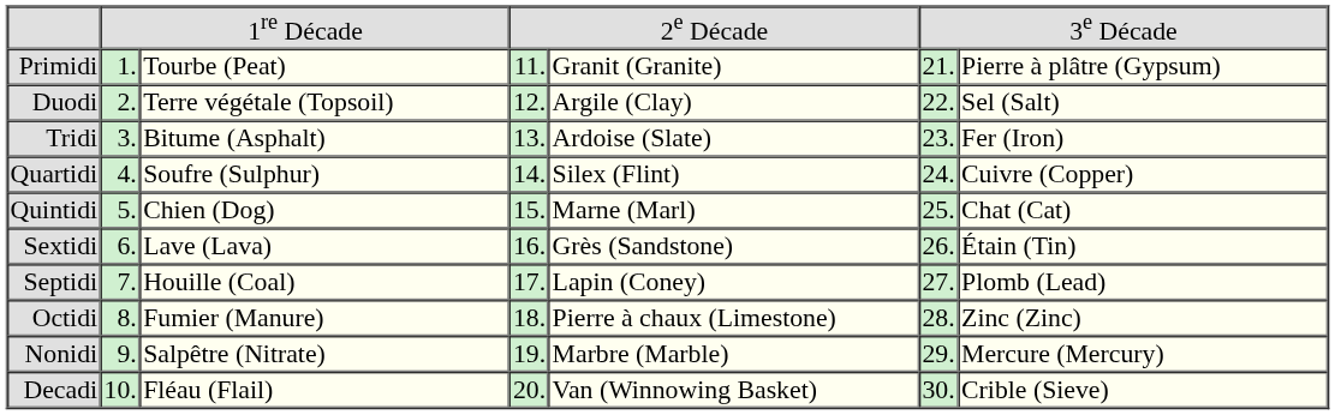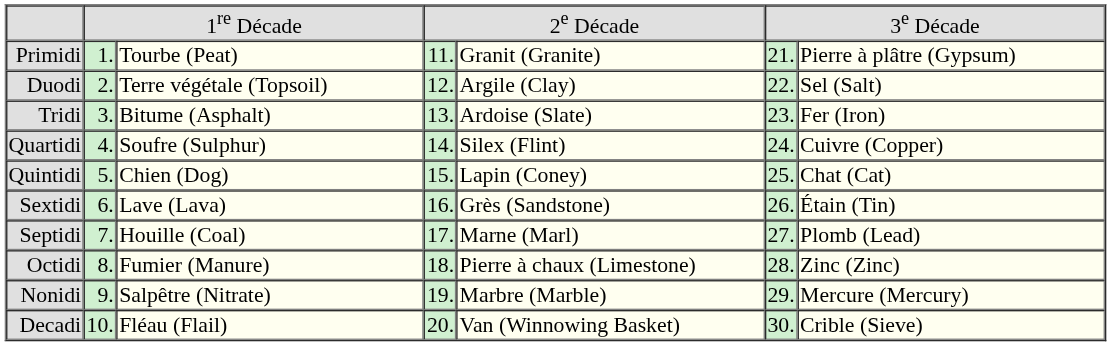 <table align="center" border="1" cellspacing="0" cellpadding="1">
 <tr bgcolor=#e0e0e0>
 <td ALIGN="right"> </td>
 <td ALIGN="center" colspan=2>1<sup>re</sup> Décade</td>
 <td ALIGN="center" colspan=2>2<sup>e</sup> Décade</td>
 <td ALIGN="center" colspan=2>3<sup>e</sup> Décade</td>
 </tr>
 <tr>
 <td ALIGN="right" bgcolor=#e0e0e0>Primidi</td>
 <td ALIGN="right" bgcolor=#d0f0d0>1.</td>
 <td ALIGN="left"  bgcolor=#fffff0 width=28%>Tourbe (Peat)</td>
 <td ALIGN="right" bgcolor=#d0f0d0>11.</td>
 <td ALIGN="left"  bgcolor=#fffff0 width=28%>Granit (Granite)</td>
 <td ALIGN="right" bgcolor=#d0f0d0>21.</td>
 <td ALIGN="left"  bgcolor=#fffff0 width=28%>Pierre à plâtre (Gypsum)</td>
 </tr>
 <tr>
 <td ALIGN="right" bgcolor=#e0e0e0>Duodi</td>
 <td ALIGN="right" bgcolor=#d0f0d0>2.</td>
 <td ALIGN="left"  bgcolor=#fffff0>Terre végétale (Topsoil)</td>
 <td ALIGN="right" bgcolor=#d0f0d0>12.</td>
 <td ALIGN="left"  bgcolor=#fffff0>Argile (Clay)</td>
 <td ALIGN="right" bgcolor=#d0f0d0>22.</td>
 <td ALIGN="left"  bgcolor=#fffff0>Sel (Salt)</td>
 </tr>
 <tr>
 <td ALIGN="right" bgcolor=#e0e0e0>Tridi</td>
 <td ALIGN="right" bgcolor=#d0f0d0>3.</td>
 <td ALIGN="left"  bgcolor=#fffff0>Bitume (Asphalt)</td>
 <td ALIGN="right" bgcolor=#d0f0d0>13.</td>
 <td ALIGN="left"  bgcolor=#fffff0>Ardoise (Slate)</td>
 <td ALIGN="right" bgcolor=#d0f0d0>23.</td>
 <td ALIGN="left"  bgcolor=#fffff0>Fer (Iron)</td>
 </tr>
 <tr>
 <td ALIGN="right" bgcolor=#e0e0e0>Quartidi</td>
 <td ALIGN="right" bgcolor=#d0f0d0>4.</td>
 <td ALIGN="left"  bgcolor=#fffff0>Soufre (Sulphur)</td>
 <td ALIGN="right" bgcolor=#d0f0d0>14.</td>
 <td ALIGN="left"  bgcolor=#fffff0>Silex (Flint)</td>
 <td ALIGN="right" bgcolor=#d0f0d0>24.</td>
 <td ALIGN="left"  bgcolor=#fffff0>Cuivre (Copper)</td>
 </tr>
 <tr>
 <td ALIGN="right" bgcolor=#e0e0e0><span>Quintidi</span></td>
 <td ALIGN="right" bgcolor=#d0f0d0><span> 5.</span></td>
 <td ALIGN="left"  bgcolor=#fffff0><span>Chien (Dog)</span></td>
 <td ALIGN="right" bgcolor=#d0f0d0><span>15.</span></td>
-<td ALIGN="left"  bgcolor=#fffff0>Marne (Marl)</td>
+<td ALIGN="left"  bgcolor=#fffff0><span>Lapin (Coney)</span></td>
 <td ALIGN="right" bgcolor=#d0f0d0><span>25.</span></td>
 <td ALIGN="left"  bgcolor=#fffff0><span>Chat (Cat)</span></td>
 </tr>
 <tr>
 <td ALIGN="right" bgcolor=#e0e0e0>Sextidi</td>
 <td ALIGN="right" bgcolor=#d0f0d0>6.</td>
 <td ALIGN="left"  bgcolor=#fffff0>Lave (Lava)</td>
 <td ALIGN="right" bgcolor=#d0f0d0>16.</td>
 <td ALIGN="left"  bgcolor=#fffff0>Grès (Sandstone)</td>
 <td ALIGN="right" bgcolor=#d0f0d0>26.</td>
 <td ALIGN="left"  bgcolor=#fffff0>Étain (Tin)</td>
 </tr>
 <tr>
 <td ALIGN="right" bgcolor=#e0e0e0>Septidi</td>
 <td ALIGN="right" bgcolor=#d0f0d0>7.</td>
 <td ALIGN="left"  bgcolor=#fffff0>Houille (Coal)</td>
 <td ALIGN="right" bgcolor=#d0f0d0>17.</td>
-<td ALIGN="left"  bgcolor=#fffff0><span>Lapin (Coney)</span></td>
+<td ALIGN="left"  bgcolor=#fffff0>Marne (Marl)</td>
 <td ALIGN="right" bgcolor=#d0f0d0>27.</td>
 <td ALIGN="left"  bgcolor=#fffff0>Plomb (Lead)</td>
 </tr>
 <tr>
 <td ALIGN="right" bgcolor=#e0e0e0>Octidi</td>
 <td ALIGN="right" bgcolor=#d0f0d0>8.</td>
 <td ALIGN="left"  bgcolor=#fffff0>Fumier (Manure)</td>
 <td ALIGN="right" bgcolor=#d0f0d0>18.</td>
 <td ALIGN="left"  bgcolor=#fffff0>Pierre à chaux (Limestone)</td>
 <td ALIGN="right" bgcolor=#d0f0d0>28.</td>
 <td ALIGN="left"  bgcolor=#fffff0>Zinc (Zinc)</td>
 </tr>
 <tr>
 <td ALIGN="right" bgcolor=#e0e0e0>Nonidi</td>
 <td ALIGN="right" bgcolor=#d0f0d0>9.</td>
 <td ALIGN="left"  bgcolor=#fffff0>Salpêtre (Nitrate)</td>
 <td ALIGN="right" bgcolor=#d0f0d0>19.</td>
 <td ALIGN="left"  bgcolor=#fffff0>Marbre (Marble)</td>
 <td ALIGN="right" bgcolor=#d0f0d0>29.</td>
 <td ALIGN="left"  bgcolor=#fffff0>Mercure (Mercury)</td>
 </tr>
 <tr>
 <td ALIGN="right" bgcolor=#e0e0e0><span>Decadi</span></td>
 <td ALIGN="right" bgcolor=#d0f0d0><span>10.</span></td>
 <td ALIGN="left"  bgcolor=#fffff0><span>Fléau (Flail)</span></td>
 <td ALIGN="right" bgcolor=#d0f0d0><span>20.</span></td>
 <td ALIGN="left"  bgcolor=#fffff0><span>Van (Winnowing Basket)</span></td>
 <td ALIGN="right" bgcolor=#d0f0d0><span>30.</span></td>
 <td ALIGN="left"  bgcolor=#fffff0><span>Crible (Sieve)</span></td>
 </tr>
 </table>
